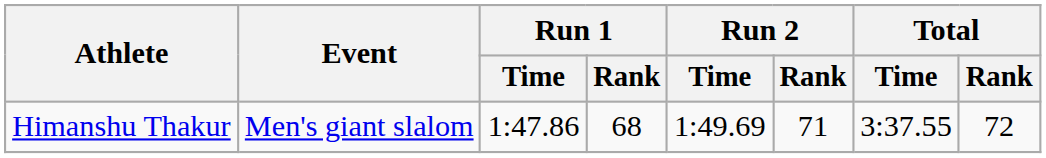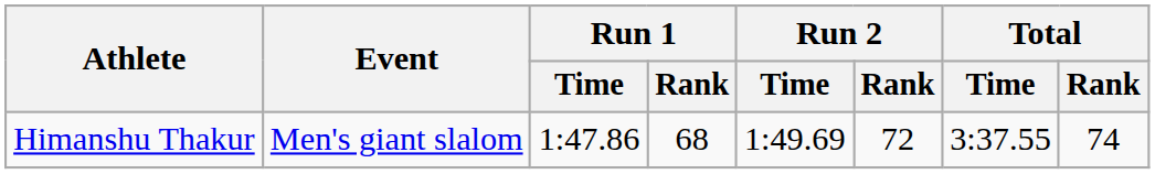 <table class="wikitable" style="font-size:90%">
 <tr>
 <th rowspan=2>Athlete</th>
 <th rowspan=2>Event</th>
 <th colspan=2>Run 1</th>
 <th colspan=2>Run 2</th>
 <th colspan=2>Total</th>
 </tr>
 <tr style="font-size:95%">
 <th>Time</th>
 <th>Rank</th>
 <th>Time</th>
 <th>Rank</th>
 <th>Time</th>
 <th>Rank</th>
 </tr>
 <tr align=center>
 <td align=left><a href='#'>Himanshu Thakur</a></td>
 <td align=left><a href='#'>Men's giant slalom</a></td>
 <td>1:47.86</td>
 <td>68</td>
 <td>1:49.69</td>
-<td>71</td>
+<td>72</td>
 <td>3:37.55</td>
-<td>72</td>
+<td>74</td>
 </tr>
 </table>
